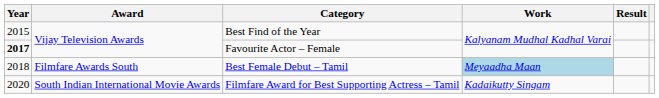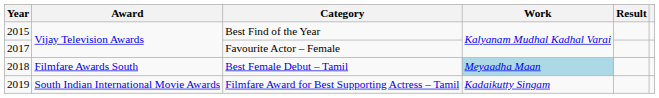 <table class="wikitable">
 <tr>
 <th scope="col">Year</th>
 <th scope="col">Award</th>
 <th scope="col">Category</th>
 <th scope="col">Work</th>
 <th scope="col">Result</th>
 <th scope="col" class="unsortable"></th>
 </tr>
 <tr>
 <td>2015</td>
 <td rowspan="2"><a href='#'>Vijay Television Awards</a></td>
 <td>Best Find of the Year</td>
 <td rowspan="2"><em><a href='#'>Kalyanam Mudhal Kadhal Varai</a></em></td>
 <td></td>
 <td></td>
 </tr>
 <tr>
-<td><strong>2017</strong></td>
+<td>2017</td>
 <td>Favourite Actor – Female</td>
 <td></td>
 <td></td>
 </tr>
 <tr>
 <td>2018</td>
 <td><a href='#'>Filmfare Awards South</a></td>
 <td><a href='#'>Best Female Debut – Tamil</a></td>
 <td style="background: lightblue;"><em><a href='#'>Meyaadha Maan</a></em></td>
 <td></td>
 <td></td>
 </tr>
 <tr>
-<td>2020</td>
+<td>2019</td>
 <td><a href='#'>South Indian International Movie Awards</a></td>
 <td><a href='#'>Filmfare Award for Best Supporting Actress – Tamil</a></td>
 <td><em><a href='#'>Kadaikutty Singam</a></em></td>
 <td></td>
 <td></td>
 </tr>
 </table>
